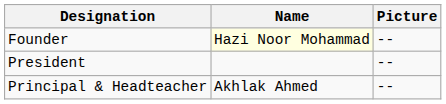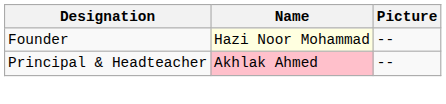 <table class="wikitable">
 <tr>
 <th>Designation</th>
 <th>Name</th>
 <th>Picture</th>
 </tr>
 <tr>
 <td>Founder</td>
 <td style="background: lightyellow;">Hazi Noor Mohammad</td>
 <td>--</td>
 </tr>
 <tr>
-<td>President</td>
-<td></td>
-<td>--</td>
-</tr>
-<tr>
 <td>Principal & Headteacher</td>
-<td>Akhlak Ahmed</td>
+<td style="background: pink;">Akhlak Ahmed</td>
 <td>--</td>
 </tr>
 </table>
